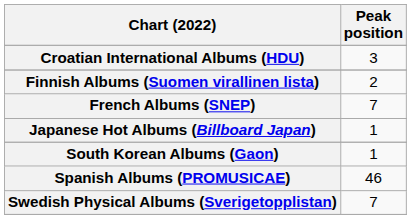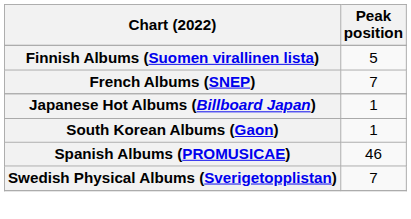 <table class="wikitable sortable plainrowheaders" style="text-align:center">
 <tr>
 <th scope="col">Chart (2022)</th>
 <th scope="col">Peak<br>position</th>
 </tr>
 <tr>
 </tr>
 <tr>
 </tr>
 <tr>
 </tr>
 <tr>
 </tr>
 <tr>
-<th scope="row">Croatian International Albums (<a href='#'>HDU</a>)</th>
-<td>3</td>
-</tr>
-<tr>
 </tr>
 <tr>
 <th scope="row">Finnish Albums (<a href='#'>Suomen virallinen lista</a>)</th>
-<td>2</td>
+<td>5</td>
 </tr>
 <tr>
 <th scope="row">French Albums (<a href='#'>SNEP</a>)</th>
 <td>7</td>
 </tr>
 <tr>
 </tr>
 <tr>
 </tr>
 <tr>
 </tr>
 <tr>
 </tr>
 <tr>
 <th scope="row">Japanese Hot Albums (<em><a href='#'>Billboard Japan</a></em>)</th>
 <td>1</td>
 </tr>
 <tr>
 </tr>
 <tr>
 <th scope="row">South Korean Albums (<a href='#'>Gaon</a>)</th>
 <td>1</td>
 </tr>
 <tr>
 <th scope="row">Spanish Albums (<a href='#'>PROMUSICAE</a>)</th>
 <td>46</td>
 </tr>
 <tr>
 <th scope="row">Swedish Physical Albums (<a href='#'>Sverigetopplistan</a>)</th>
 <td>7</td>
 </tr>
 <tr>
 </tr>
 <tr>
 </tr>
 <tr>
 </tr>
 </table>
